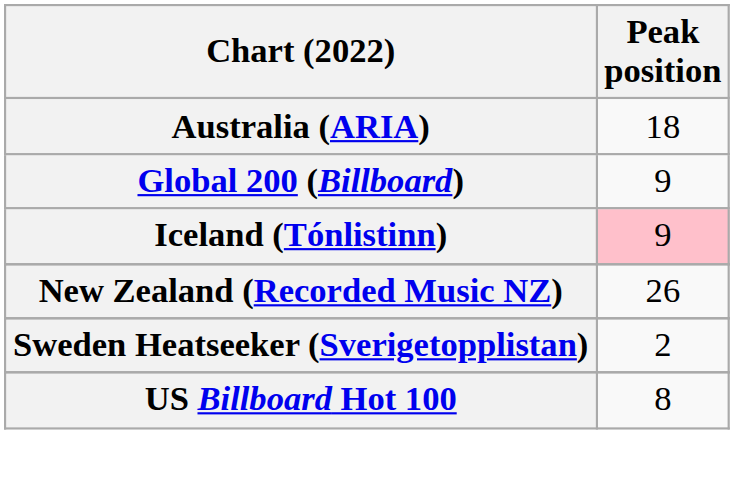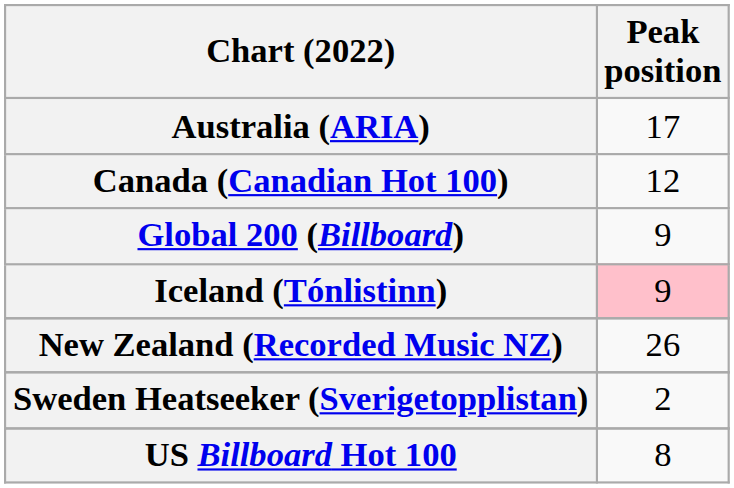 <table class="wikitable sortable plainrowheaders" style="text-align:center">
 <tr>
 <th scope="col">Chart (2022)</th>
 <th scope="col">Peak<br>position</th>
 </tr>
 <tr>
 <th scope="row">Australia (<a href='#'>ARIA</a>)</th>
-<td>18</td>
+<td>17</td>
+</tr>
+<tr>
+<th scope="row">Canada (<a href='#'>Canadian Hot 100</a>)</th>
+<td>12</td>
 </tr>
 <tr>
 <th scope="row"><a href='#'>Global 200</a> (<em><a href='#'>Billboard</a></em>)</th>
 <td>9</td>
 </tr>
 <tr>
 <th scope="row">Iceland (<a href='#'>Tónlistinn</a>)</th>
 <td style="background: pink;">9</td>
 </tr>
 <tr>
 </tr>
 <tr>
 <th scope="row">New Zealand (<a href='#'>Recorded Music NZ</a>)</th>
 <td>26</td>
 </tr>
 <tr>
 </tr>
 <tr>
 <th scope="row">Sweden Heatseeker (<a href='#'>Sverigetopplistan</a>)</th>
 <td>2</td>
 </tr>
 <tr>
 </tr>
 <tr>
 <th scope="row">US <a href='#'><em>Billboard</em> Hot 100</a></th>
 <td>8</td>
 </tr>
 </table>
